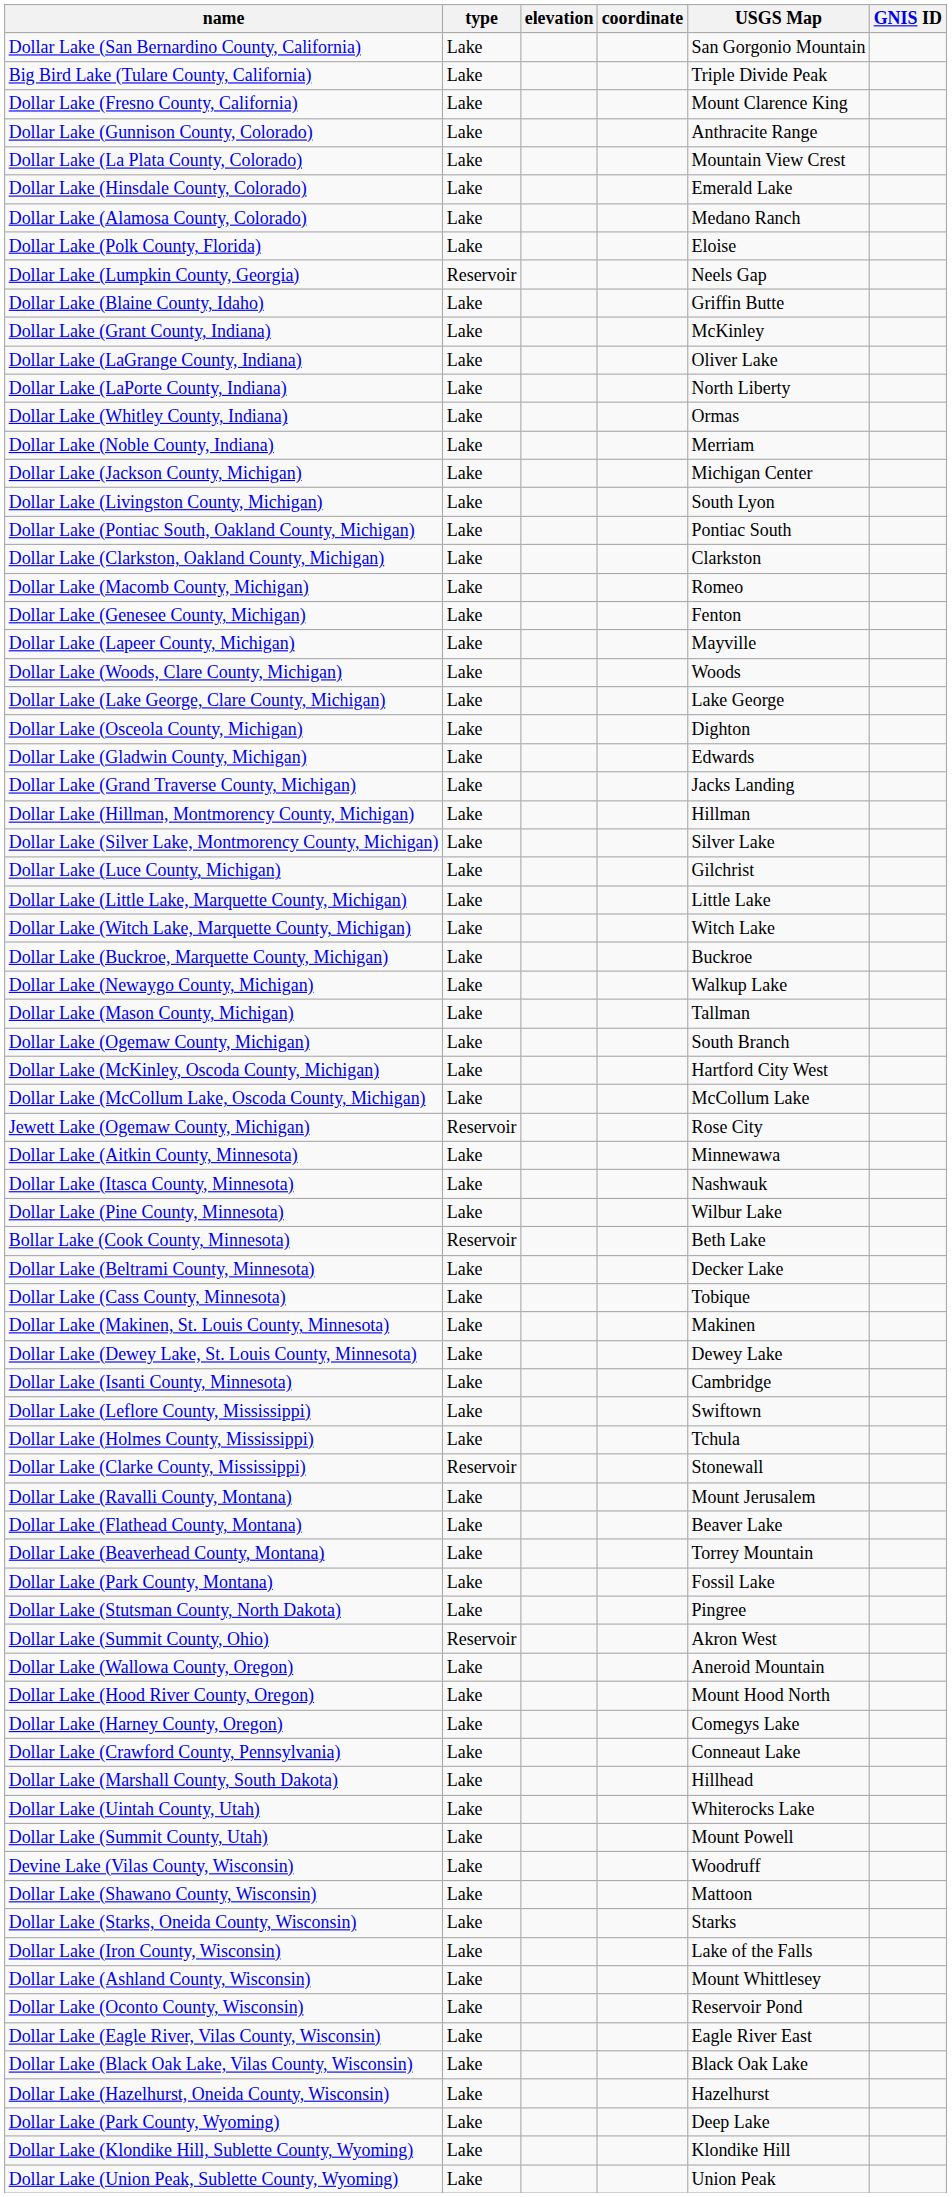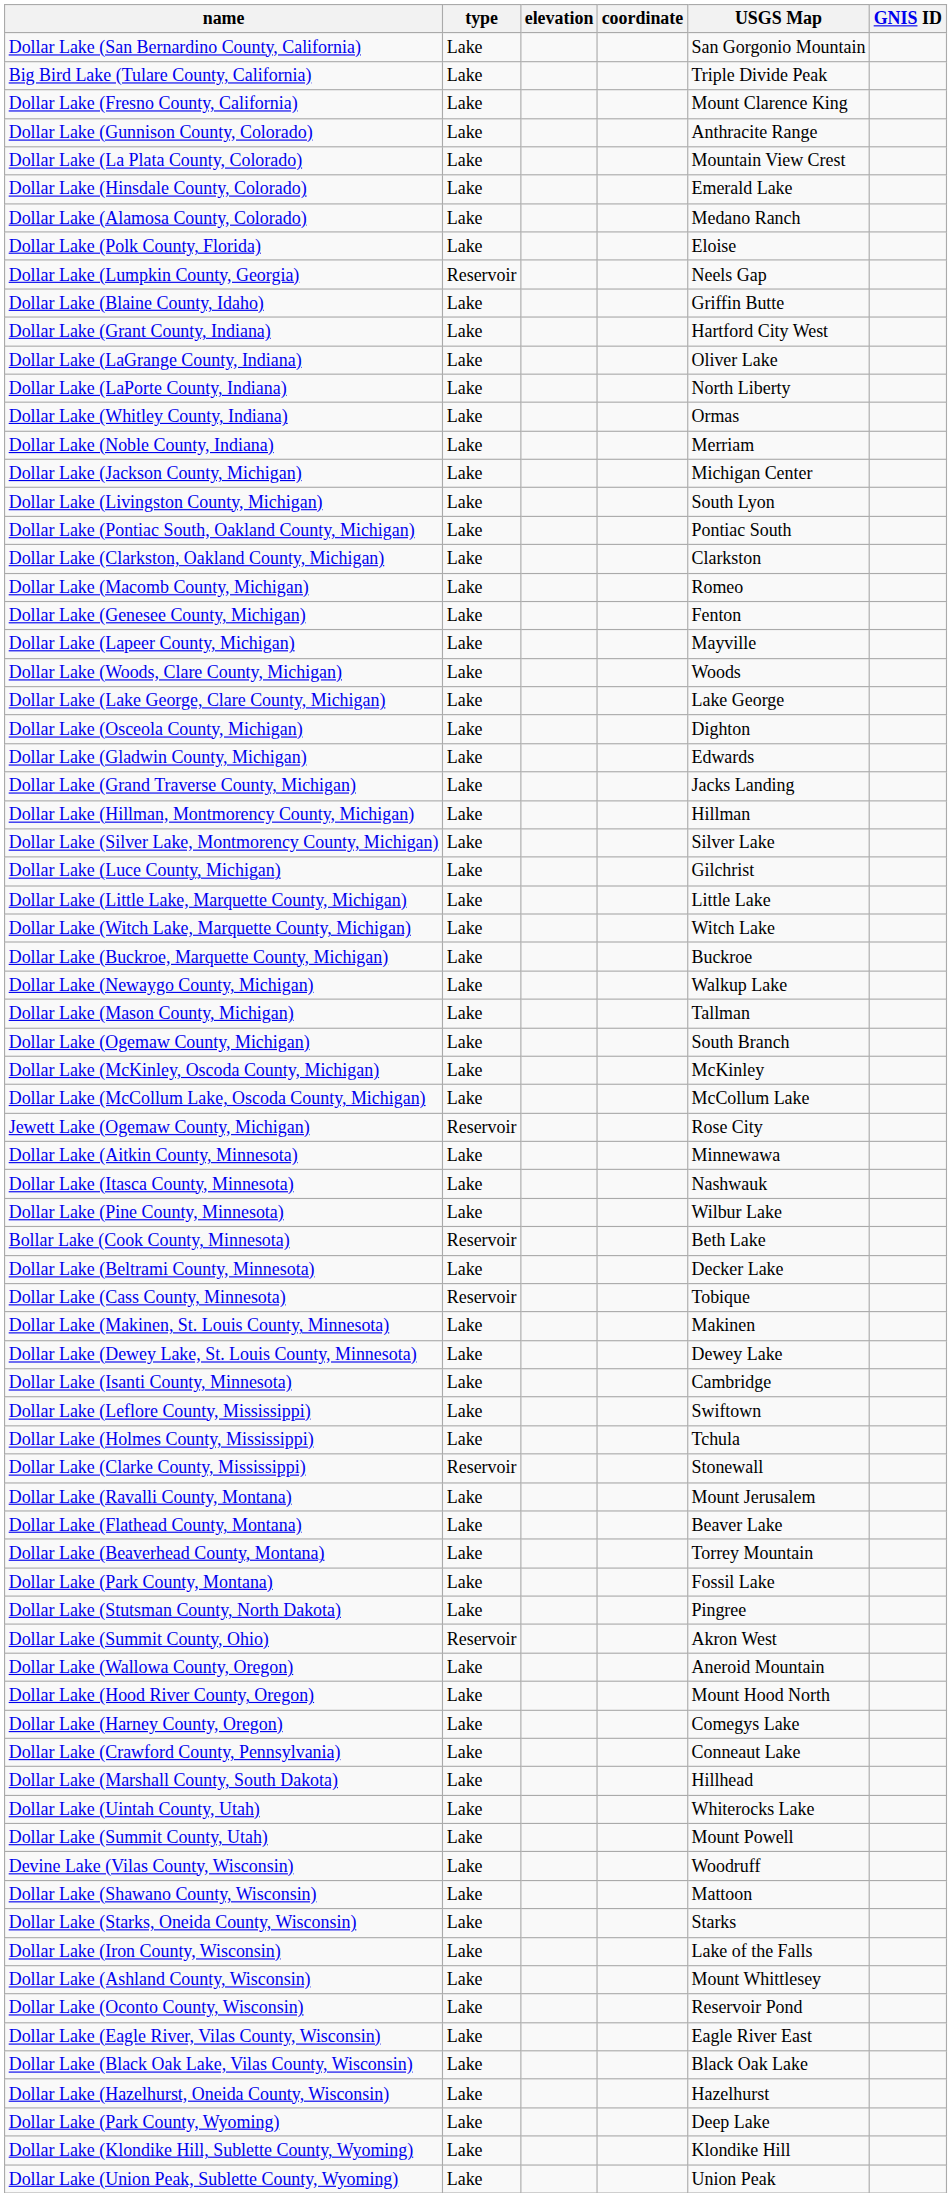 <table class="wikitable sortable">
 <tr>
 <th>name</th>
 <th>type</th>
 <th>elevation</th>
 <th>coordinate</th>
 <th>USGS Map</th>
 <th><a href='#'>GNIS</a> ID</th>
 </tr>
 <tr>
 <td><a href='#'>Dollar Lake (San Bernardino County, California)</a></td>
 <td>Lake</td>
 <td></td>
 <td></td>
 <td>San Gorgonio Mountain</td>
 <td></td>
 </tr>
 <tr>
 <td><a href='#'>Big Bird Lake (Tulare County, California)</a></td>
 <td>Lake</td>
 <td></td>
 <td></td>
 <td>Triple Divide Peak</td>
 <td></td>
 </tr>
 <tr>
 <td><a href='#'>Dollar Lake (Fresno County, California)</a></td>
 <td>Lake</td>
 <td></td>
 <td></td>
 <td>Mount Clarence King</td>
 <td></td>
 </tr>
 <tr>
 <td><a href='#'>Dollar Lake (Gunnison County, Colorado)</a></td>
 <td>Lake</td>
 <td></td>
 <td></td>
 <td>Anthracite Range</td>
 <td></td>
 </tr>
 <tr>
 <td><a href='#'>Dollar Lake (La Plata County, Colorado)</a></td>
 <td>Lake</td>
 <td></td>
 <td></td>
 <td>Mountain View Crest</td>
 <td></td>
 </tr>
 <tr>
 <td><a href='#'>Dollar Lake (Hinsdale County, Colorado)</a></td>
 <td>Lake</td>
 <td></td>
 <td></td>
 <td>Emerald Lake</td>
 <td></td>
 </tr>
 <tr>
 <td><a href='#'>Dollar Lake (Alamosa County, Colorado)</a></td>
 <td>Lake</td>
 <td></td>
 <td></td>
 <td>Medano Ranch</td>
 <td></td>
 </tr>
 <tr>
 <td><a href='#'>Dollar Lake (Polk County, Florida)</a></td>
 <td>Lake</td>
 <td></td>
 <td></td>
 <td>Eloise</td>
 <td></td>
 </tr>
 <tr>
 <td><a href='#'>Dollar Lake (Lumpkin County, Georgia)</a></td>
 <td>Reservoir</td>
 <td></td>
 <td></td>
 <td>Neels Gap</td>
 <td></td>
 </tr>
 <tr>
 <td><a href='#'>Dollar Lake (Blaine County, Idaho)</a></td>
 <td>Lake</td>
 <td></td>
 <td></td>
 <td>Griffin Butte</td>
 <td></td>
 </tr>
 <tr>
 <td><a href='#'>Dollar Lake (Grant County, Indiana)</a></td>
 <td>Lake</td>
 <td></td>
 <td></td>
-<td>McKinley</td>
+<td>Hartford City West</td>
 <td></td>
 </tr>
 <tr>
 <td><a href='#'>Dollar Lake (LaGrange County, Indiana)</a></td>
 <td>Lake</td>
 <td></td>
 <td></td>
 <td>Oliver Lake</td>
 <td></td>
 </tr>
 <tr>
 <td><a href='#'>Dollar Lake (LaPorte County, Indiana)</a></td>
 <td>Lake</td>
 <td></td>
 <td></td>
 <td>North Liberty</td>
 <td></td>
 </tr>
 <tr>
 <td><a href='#'>Dollar Lake (Whitley County, Indiana)</a></td>
 <td>Lake</td>
 <td></td>
 <td></td>
 <td>Ormas</td>
 <td></td>
 </tr>
 <tr>
 <td><a href='#'>Dollar Lake (Noble County, Indiana)</a></td>
 <td>Lake</td>
 <td></td>
 <td></td>
 <td>Merriam</td>
 <td></td>
 </tr>
 <tr>
 <td><a href='#'>Dollar Lake (Jackson County, Michigan)</a></td>
 <td>Lake</td>
 <td></td>
 <td></td>
 <td>Michigan Center</td>
 <td></td>
 </tr>
 <tr>
 <td><a href='#'>Dollar Lake (Livingston County, Michigan)</a></td>
 <td>Lake</td>
 <td></td>
 <td></td>
 <td>South Lyon</td>
 <td></td>
 </tr>
 <tr>
 <td><a href='#'>Dollar Lake (Pontiac South, Oakland County, Michigan)</a></td>
 <td>Lake</td>
 <td></td>
 <td></td>
 <td>Pontiac South</td>
 <td></td>
 </tr>
 <tr>
 <td><a href='#'>Dollar Lake (Clarkston, Oakland County, Michigan)</a></td>
 <td>Lake</td>
 <td></td>
 <td></td>
 <td>Clarkston</td>
 <td></td>
 </tr>
 <tr>
 <td><a href='#'>Dollar Lake (Macomb County, Michigan)</a></td>
 <td>Lake</td>
 <td></td>
 <td></td>
 <td>Romeo</td>
 <td></td>
 </tr>
 <tr>
 <td><a href='#'>Dollar Lake (Genesee County, Michigan)</a></td>
 <td>Lake</td>
 <td></td>
 <td></td>
 <td>Fenton</td>
 <td></td>
 </tr>
 <tr>
 <td><a href='#'>Dollar Lake (Lapeer County, Michigan)</a></td>
 <td>Lake</td>
 <td></td>
 <td></td>
 <td>Mayville</td>
 <td></td>
 </tr>
 <tr>
 <td><a href='#'>Dollar Lake (Woods, Clare County, Michigan)</a></td>
 <td>Lake</td>
 <td></td>
 <td></td>
 <td>Woods</td>
 <td></td>
 </tr>
 <tr>
 <td><a href='#'>Dollar Lake (Lake George, Clare County, Michigan)</a></td>
 <td>Lake</td>
 <td></td>
 <td></td>
 <td>Lake George</td>
 <td></td>
 </tr>
 <tr>
 <td><a href='#'>Dollar Lake (Osceola County, Michigan)</a></td>
 <td>Lake</td>
 <td></td>
 <td></td>
 <td>Dighton</td>
 <td></td>
 </tr>
 <tr>
 <td><a href='#'>Dollar Lake (Gladwin County, Michigan)</a></td>
 <td>Lake</td>
 <td></td>
 <td></td>
 <td>Edwards</td>
 <td></td>
 </tr>
 <tr>
 <td><a href='#'>Dollar Lake (Grand Traverse County, Michigan)</a></td>
 <td>Lake</td>
 <td></td>
 <td></td>
 <td>Jacks Landing</td>
 <td></td>
 </tr>
 <tr>
 <td><a href='#'>Dollar Lake (Hillman, Montmorency County, Michigan)</a></td>
 <td>Lake</td>
 <td></td>
 <td></td>
 <td>Hillman</td>
 <td></td>
 </tr>
 <tr>
 <td><a href='#'>Dollar Lake (Silver Lake, Montmorency County, Michigan)</a></td>
 <td>Lake</td>
 <td></td>
 <td></td>
 <td>Silver Lake</td>
 <td></td>
 </tr>
 <tr>
 <td><a href='#'>Dollar Lake (Luce County, Michigan)</a></td>
 <td>Lake</td>
 <td></td>
 <td></td>
 <td>Gilchrist</td>
 <td></td>
 </tr>
 <tr>
 <td><a href='#'>Dollar Lake (Little Lake, Marquette County, Michigan)</a></td>
 <td>Lake</td>
 <td></td>
 <td></td>
 <td>Little Lake</td>
 <td></td>
 </tr>
 <tr>
 <td><a href='#'>Dollar Lake (Witch Lake, Marquette County, Michigan)</a></td>
 <td>Lake</td>
 <td></td>
 <td></td>
 <td>Witch Lake</td>
 <td></td>
 </tr>
 <tr>
 <td><a href='#'>Dollar Lake (Buckroe, Marquette County, Michigan)</a></td>
 <td>Lake</td>
 <td></td>
 <td></td>
 <td>Buckroe</td>
 <td></td>
 </tr>
 <tr>
 <td><a href='#'>Dollar Lake (Newaygo County, Michigan)</a></td>
 <td>Lake</td>
 <td></td>
 <td></td>
 <td>Walkup Lake</td>
 <td></td>
 </tr>
 <tr>
 <td><a href='#'>Dollar Lake (Mason County, Michigan)</a></td>
 <td>Lake</td>
 <td></td>
 <td></td>
 <td>Tallman</td>
 <td></td>
 </tr>
 <tr>
 <td><a href='#'>Dollar Lake (Ogemaw County, Michigan)</a></td>
 <td>Lake</td>
 <td></td>
 <td></td>
 <td>South Branch</td>
 <td></td>
 </tr>
 <tr>
 <td><a href='#'>Dollar Lake (McKinley, Oscoda County, Michigan)</a></td>
 <td>Lake</td>
 <td></td>
 <td></td>
-<td>Hartford City West</td>
+<td>McKinley</td>
 <td></td>
 </tr>
 <tr>
 <td><a href='#'>Dollar Lake (McCollum Lake, Oscoda County, Michigan)</a></td>
 <td>Lake</td>
 <td></td>
 <td></td>
 <td>McCollum Lake</td>
 <td></td>
 </tr>
 <tr>
 <td><a href='#'>Jewett Lake (Ogemaw County, Michigan)</a></td>
 <td>Reservoir</td>
 <td></td>
 <td></td>
 <td>Rose City</td>
 <td></td>
 </tr>
 <tr>
 <td><a href='#'>Dollar Lake (Aitkin County, Minnesota)</a></td>
 <td>Lake</td>
 <td></td>
 <td></td>
 <td>Minnewawa</td>
 <td></td>
 </tr>
 <tr>
 <td><a href='#'>Dollar Lake (Itasca County, Minnesota)</a></td>
 <td>Lake</td>
 <td></td>
 <td></td>
 <td>Nashwauk</td>
 <td></td>
 </tr>
 <tr>
 <td><a href='#'>Dollar Lake (Pine County, Minnesota)</a></td>
 <td>Lake</td>
 <td></td>
 <td></td>
 <td>Wilbur Lake</td>
 <td></td>
 </tr>
 <tr>
 <td><a href='#'>Bollar Lake (Cook County, Minnesota)</a></td>
 <td>Reservoir</td>
 <td></td>
 <td></td>
 <td>Beth Lake</td>
 <td></td>
 </tr>
 <tr>
 <td><a href='#'>Dollar Lake (Beltrami County, Minnesota)</a></td>
 <td>Lake</td>
 <td></td>
 <td></td>
 <td>Decker Lake</td>
 <td></td>
 </tr>
 <tr>
 <td><a href='#'>Dollar Lake (Cass County, Minnesota)</a></td>
-<td>Lake</td>
+<td>Reservoir</td>
 <td></td>
 <td></td>
 <td>Tobique</td>
 <td></td>
 </tr>
 <tr>
 <td><a href='#'>Dollar Lake (Makinen, St. Louis County, Minnesota)</a></td>
 <td>Lake</td>
 <td></td>
 <td></td>
 <td>Makinen</td>
 <td></td>
 </tr>
 <tr>
 <td><a href='#'>Dollar Lake (Dewey Lake, St. Louis County, Minnesota)</a></td>
 <td>Lake</td>
 <td></td>
 <td></td>
 <td>Dewey Lake</td>
 <td></td>
 </tr>
 <tr>
 <td><a href='#'>Dollar Lake (Isanti County, Minnesota)</a></td>
 <td>Lake</td>
 <td></td>
 <td></td>
 <td>Cambridge</td>
 <td></td>
 </tr>
 <tr>
 <td><a href='#'>Dollar Lake (Leflore County, Mississippi)</a></td>
 <td>Lake</td>
 <td></td>
 <td></td>
 <td>Swiftown</td>
 <td></td>
 </tr>
 <tr>
 <td><a href='#'>Dollar Lake (Holmes County, Mississippi)</a></td>
 <td>Lake</td>
 <td></td>
 <td></td>
 <td>Tchula</td>
 <td></td>
 </tr>
 <tr>
 <td><a href='#'>Dollar Lake (Clarke County, Mississippi)</a></td>
 <td>Reservoir</td>
 <td></td>
 <td></td>
 <td>Stonewall</td>
 <td></td>
 </tr>
 <tr>
 <td><a href='#'>Dollar Lake (Ravalli County, Montana)</a></td>
 <td>Lake</td>
 <td></td>
 <td></td>
 <td>Mount Jerusalem</td>
 <td></td>
 </tr>
 <tr>
 <td><a href='#'>Dollar Lake (Flathead County, Montana)</a></td>
 <td>Lake</td>
 <td></td>
 <td></td>
 <td>Beaver Lake</td>
 <td></td>
 </tr>
 <tr>
 <td><a href='#'>Dollar Lake (Beaverhead County, Montana)</a></td>
 <td>Lake</td>
 <td></td>
 <td></td>
 <td>Torrey Mountain</td>
 <td></td>
 </tr>
 <tr>
 <td><a href='#'>Dollar Lake (Park County, Montana)</a></td>
 <td>Lake</td>
 <td></td>
 <td></td>
 <td>Fossil Lake</td>
 <td></td>
 </tr>
 <tr>
 <td><a href='#'>Dollar Lake (Stutsman County, North Dakota)</a></td>
 <td>Lake</td>
 <td></td>
 <td></td>
 <td>Pingree</td>
 <td></td>
 </tr>
 <tr>
 <td><a href='#'>Dollar Lake (Summit County, Ohio)</a></td>
 <td>Reservoir</td>
 <td></td>
 <td></td>
 <td>Akron West</td>
 <td></td>
 </tr>
 <tr>
 <td><a href='#'>Dollar Lake (Wallowa County, Oregon)</a></td>
 <td>Lake</td>
 <td></td>
 <td></td>
 <td>Aneroid Mountain</td>
 <td></td>
 </tr>
 <tr>
 <td><a href='#'>Dollar Lake (Hood River County, Oregon)</a></td>
 <td>Lake</td>
 <td></td>
 <td></td>
 <td>Mount Hood North</td>
 <td></td>
 </tr>
 <tr>
 <td><a href='#'>Dollar Lake (Harney County, Oregon)</a></td>
 <td>Lake</td>
 <td></td>
 <td></td>
 <td>Comegys Lake</td>
 <td></td>
 </tr>
 <tr>
 <td><a href='#'>Dollar Lake (Crawford County, Pennsylvania)</a></td>
 <td>Lake</td>
 <td></td>
 <td></td>
 <td>Conneaut Lake</td>
 <td></td>
 </tr>
 <tr>
 <td><a href='#'>Dollar Lake (Marshall County, South Dakota)</a></td>
 <td>Lake</td>
 <td></td>
 <td></td>
 <td>Hillhead</td>
 <td></td>
 </tr>
 <tr>
 <td><a href='#'>Dollar Lake (Uintah County, Utah)</a></td>
 <td>Lake</td>
 <td></td>
 <td></td>
 <td>Whiterocks Lake</td>
 <td></td>
 </tr>
 <tr>
 <td><a href='#'>Dollar Lake (Summit County, Utah)</a></td>
 <td>Lake</td>
 <td></td>
 <td></td>
 <td>Mount Powell</td>
 <td></td>
 </tr>
 <tr>
 <td><a href='#'>Devine Lake (Vilas County, Wisconsin)</a></td>
 <td>Lake</td>
 <td></td>
 <td></td>
 <td>Woodruff</td>
 <td></td>
 </tr>
 <tr>
 <td><a href='#'>Dollar Lake (Shawano County, Wisconsin)</a></td>
 <td>Lake</td>
 <td></td>
 <td></td>
 <td>Mattoon</td>
 <td></td>
 </tr>
 <tr>
 <td><a href='#'>Dollar Lake (Starks, Oneida County, Wisconsin)</a></td>
 <td>Lake</td>
 <td></td>
 <td></td>
 <td>Starks</td>
 <td></td>
 </tr>
 <tr>
 <td><a href='#'>Dollar Lake (Iron County, Wisconsin)</a></td>
 <td>Lake</td>
 <td></td>
 <td></td>
 <td>Lake of the Falls</td>
 <td></td>
 </tr>
 <tr>
 <td><a href='#'>Dollar Lake (Ashland County, Wisconsin)</a></td>
 <td>Lake</td>
 <td></td>
 <td></td>
 <td>Mount Whittlesey</td>
 <td></td>
 </tr>
 <tr>
 <td><a href='#'>Dollar Lake (Oconto County, Wisconsin)</a></td>
 <td>Lake</td>
 <td></td>
 <td></td>
 <td>Reservoir Pond</td>
 <td></td>
 </tr>
 <tr>
 <td><a href='#'>Dollar Lake (Eagle River, Vilas County, Wisconsin)</a></td>
 <td>Lake</td>
 <td></td>
 <td></td>
 <td>Eagle River East</td>
 <td></td>
 </tr>
 <tr>
 <td><a href='#'>Dollar Lake (Black Oak Lake, Vilas County, Wisconsin)</a></td>
 <td>Lake</td>
 <td></td>
 <td></td>
 <td>Black Oak Lake</td>
 <td></td>
 </tr>
 <tr>
 <td><a href='#'>Dollar Lake (Hazelhurst, Oneida County, Wisconsin)</a></td>
 <td>Lake</td>
 <td></td>
 <td></td>
 <td>Hazelhurst</td>
 <td></td>
 </tr>
 <tr>
 <td><a href='#'>Dollar Lake (Park County, Wyoming)</a></td>
 <td>Lake</td>
 <td></td>
 <td></td>
 <td>Deep Lake</td>
 <td></td>
 </tr>
 <tr>
 <td><a href='#'>Dollar Lake (Klondike Hill, Sublette County, Wyoming)</a></td>
 <td>Lake</td>
 <td></td>
 <td></td>
 <td>Klondike Hill</td>
 <td></td>
 </tr>
 <tr>
 <td><a href='#'>Dollar Lake (Union Peak, Sublette County, Wyoming)</a></td>
 <td>Lake</td>
 <td></td>
 <td></td>
 <td>Union Peak</td>
 <td></td>
 </tr>
 </table>
